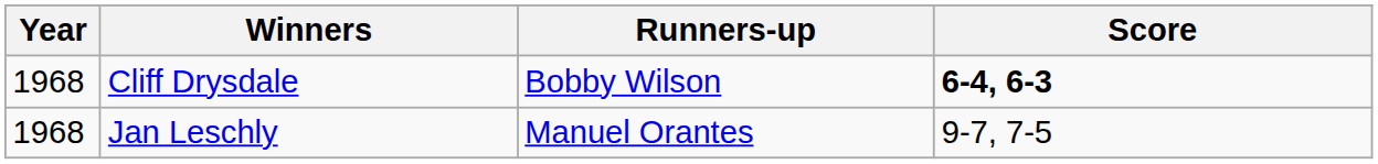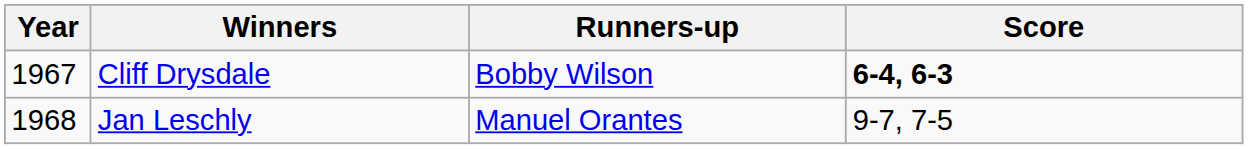 <table class="wikitable">
 <tr>
 <th style="width:40px">Year</th>
 <th style="width:200px">Winners</th>
 <th style="width:200px">Runners-up</th>
 <th style="width:210px" class="unsortable">Score</th>
 </tr>
 <tr>
-<td>1968</td>
+<td>1967</td>
 <td> <a href='#'>Cliff Drysdale</a></td>
 <td> <a href='#'>Bobby Wilson</a></td>
 <td><strong>6-4, 6-3</strong></td>
 </tr>
 <tr>
 <td>1968</td>
 <td> <a href='#'>Jan Leschly</a></td>
 <td><a href='#'>Manuel Orantes</a></td>
 <td>9-7, 7-5</td>
 </tr>
 </table>
